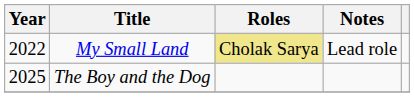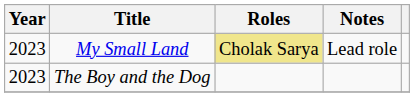 <table class="wikitable" style="text-align:center;">
 <tr>
 <th>Year</th>
 <th>Title</th>
 <th>Roles</th>
 <th>Notes</th>
 <th></th>
 </tr>
 <tr>
-<td>2022</td>
+<td>2023</td>
 <td><em><a href='#'>My Small Land</a></em></td>
 <td style="background: khaki;">Cholak Sarya</td>
 <td>Lead role</td>
 <td></td>
 </tr>
 <tr>
-<td>2025</td>
+<td>2023</td>
 <td><em>The Boy and the Dog</em></td>
 <td></td>
 <td></td>
 <td></td>
 </tr>
 <tr>
 </tr>
 </table>
